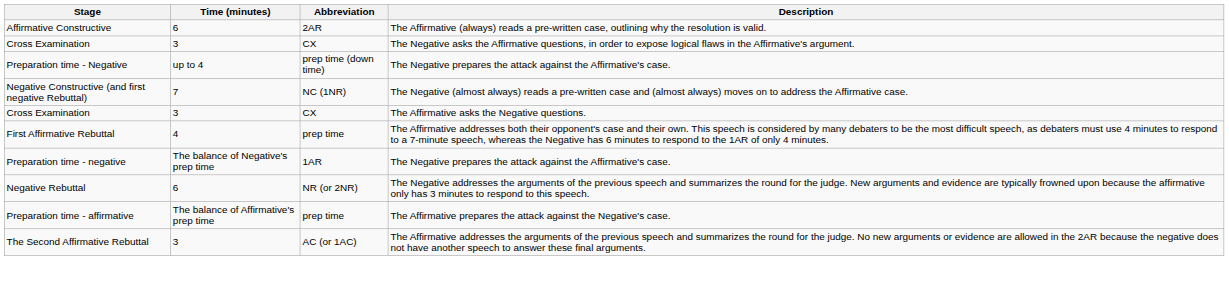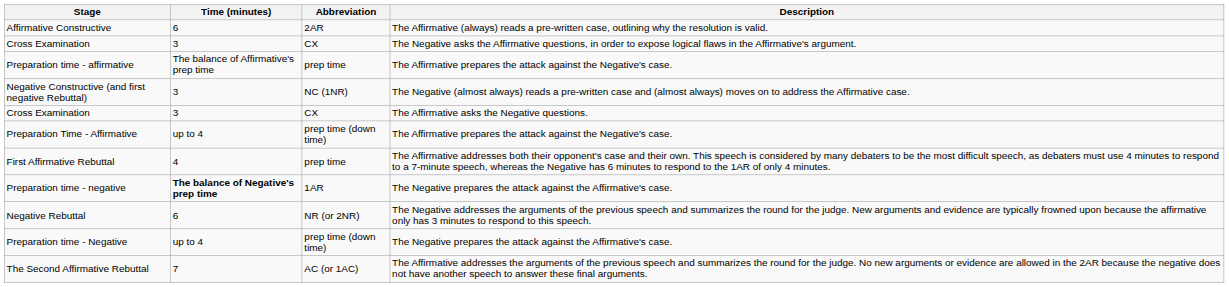 <table class="wikitable">
 <tr>
 <th>Stage</th>
 <th>Time (minutes)</th>
 <th>Abbreviation</th>
 <th>Description</th>
 </tr>
 <tr>
 <td>Affirmative Constructive</td>
 <td>6</td>
 <td>2AR</td>
 <td>The Affirmative (always) reads a pre-written case, outlining why the resolution is valid.</td>
 </tr>
 <tr>
 <td>Cross Examination</td>
 <td>3</td>
 <td>CX</td>
 <td>The Negative asks the Affirmative questions, in order to expose logical flaws in the Affirmative's argument.</td>
 </tr>
 <tr>
-<td>Preparation time - Negative</td>
-<td>up to 4</td>
-<td>prep time (down time)</td>
-<td>The Negative prepares the attack against the Affirmative's case.</td>
+<td>Preparation time - affirmative</td>
+<td>The balance of Affirmative's prep time</td>
+<td>prep time</td>
+<td>The Affirmative prepares the attack against the Negative's case.</td>
 </tr>
 <tr>
 <td>Negative Constructive (and first negative Rebuttal)</td>
-<td>7</td>
+<td>3</td>
 <td>NC (1NR)</td>
 <td>The Negative (almost always) reads a pre-written case and (almost always) moves on to address the Affirmative case.</td>
 </tr>
 <tr>
 <td>Cross Examination</td>
 <td>3</td>
 <td>CX</td>
 <td>The Affirmative asks the Negative questions.</td>
 </tr>
 <tr>
+<td>Preparation Time - Affirmative</td>
+<td>up to 4</td>
+<td>prep time (down time)</td>
+<td>The Affirmative prepares the attack against the Negative's case.</td>
+</tr>
+<tr>
 <td>First Affirmative Rebuttal</td>
 <td>4</td>
 <td>prep time</td>
 <td>The Affirmative addresses both their opponent's case and their own. This speech is considered by many debaters to be the most difficult speech, as debaters must use 4 minutes to respond to a 7-minute speech, whereas the Negative has 6 minutes to respond to the 1AR of only 4 minutes.</td>
 </tr>
 <tr>
 <td>Preparation time - negative</td>
-<td>The balance of Negative's prep time</td>
+<td><strong>The balance of Negative's prep time</strong></td>
 <td>1AR</td>
 <td>The Negative prepares the attack against the Affirmative's case.</td>
 </tr>
 <tr>
 <td>Negative Rebuttal</td>
 <td>6</td>
 <td>NR (or 2NR)</td>
 <td>The Negative addresses the arguments of the previous speech and summarizes the round for the judge. New arguments and evidence are typically frowned upon because the affirmative only has 3 minutes to respond to this speech.</td>
 </tr>
 <tr>
-<td>Preparation time - affirmative</td>
-<td>The balance of Affirmative's prep time</td>
-<td>prep time</td>
-<td>The Affirmative prepares the attack against the Negative's case.</td>
+<td>Preparation time - Negative</td>
+<td>up to 4</td>
+<td>prep time (down time)</td>
+<td>The Negative prepares the attack against the Affirmative's case.</td>
 </tr>
 <tr>
 <td>The Second Affirmative Rebuttal</td>
-<td>3</td>
+<td>7</td>
 <td>AC (or 1AC)</td>
 <td>The Affirmative addresses the arguments of the previous speech and summarizes the round for the judge. No new arguments or evidence are allowed in the 2AR because the negative does not have another speech to answer these final arguments.</td>
 </tr>
 </table>
